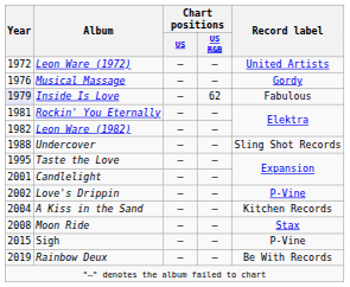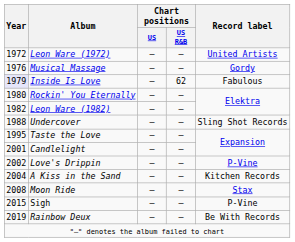 <table class="wikitable" style="text-align:center;">
 <tr>
 <th rowspan="2">Year</th>
 <th rowspan="2">Album</th>
 <th colspan="2">Chart positions</th>
 <th rowspan="2">Record label</th>
 </tr>
 <tr style="font-size:smaller;">
 <th style="width:40px;"><a href='#'>US</a></th>
 <th style="width:40px;"><a href='#'>US<br>R&B</a></th>
 </tr>
 <tr>
 <td>1972</td>
 <td style="text-align:left;"><em><a href='#'>Leon Ware (1972)</a></em></td>
 <td>—</td>
 <td>—</td>
 <td><a href='#'>United Artists</a></td>
 </tr>
 <tr>
 <td>1976</td>
 <td style="text-align:left;"><em><a href='#'>Musical Massage</a></em></td>
 <td>—</td>
 <td>—</td>
 <td><a href='#'>Gordy</a></td>
 </tr>
 <tr>
 <td style="background: lavender;">1979</td>
 <td style="text-align:left;"><em><a href='#'>Inside Is Love</a></em></td>
 <td>—</td>
 <td>62</td>
 <td>Fabulous</td>
 </tr>
 <tr>
-<td>1981</td>
+<td>1980</td>
 <td style="text-align:left;"><em><a href='#'>Rockin' You Eternally</a></em></td>
 <td>—</td>
 <td>—</td>
 <td rowspan="2"><a href='#'>Elektra</a></td>
 </tr>
 <tr>
 <td>1982</td>
 <td style="text-align:left;"><em><a href='#'>Leon Ware (1982)</a></em></td>
 <td>—</td>
 <td>—</td>
 </tr>
 <tr>
 <td>1988</td>
 <td style="text-align:left;"><em>Undercover</em></td>
 <td>—</td>
 <td>—</td>
 <td>Sling Shot Records</td>
 </tr>
 <tr>
 <td>1995</td>
 <td style="text-align:left;"><em>Taste the Love</em></td>
 <td>—</td>
 <td>—</td>
 <td rowspan="2"><a href='#'>Expansion</a></td>
 </tr>
 <tr>
 <td>2001</td>
 <td style="text-align:left;"><em>Candlelight</em></td>
 <td>—</td>
 <td>—</td>
 </tr>
 <tr>
 <td>2002</td>
 <td style="text-align:left;"><em>Love's Drippin</em></td>
 <td>—</td>
 <td>—</td>
 <td><a href='#'>P-Vine</a></td>
 </tr>
 <tr>
 <td>2004</td>
 <td style="text-align:left;"><em>A Kiss in the Sand</em></td>
 <td>—</td>
 <td>—</td>
 <td>Kitchen Records</td>
 </tr>
 <tr>
 <td>2008</td>
 <td style="text-align:left;"><em>Moon Ride</em></td>
 <td>—</td>
 <td>—</td>
 <td><a href='#'>Stax</a></td>
 </tr>
 <tr>
 <td>2015</td>
 <td style="text-align:left;">Sigh</td>
 <td>—</td>
 <td>—</td>
 <td>P-Vine</td>
 </tr>
 <tr>
 <td>2019</td>
 <td style="text-align:left;"><em>Rainbow Deux</em></td>
 <td>—</td>
 <td>—</td>
 <td>Be With Records</td>
 </tr>
 <tr>
 <td style="text-align:center;" colspan="7"><small>"—" denotes the album failed to chart</small></td>
 </tr>
 </table>
